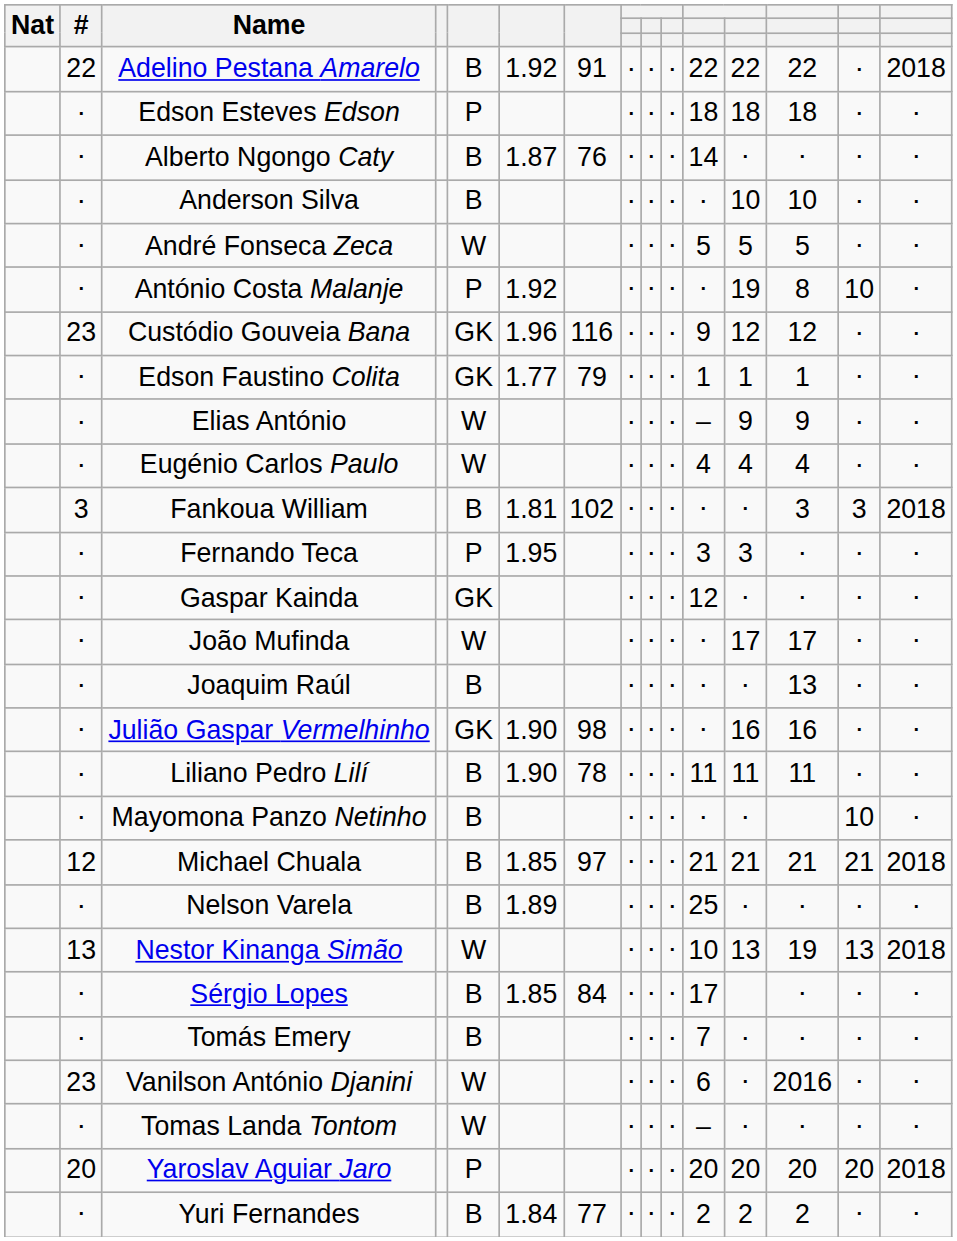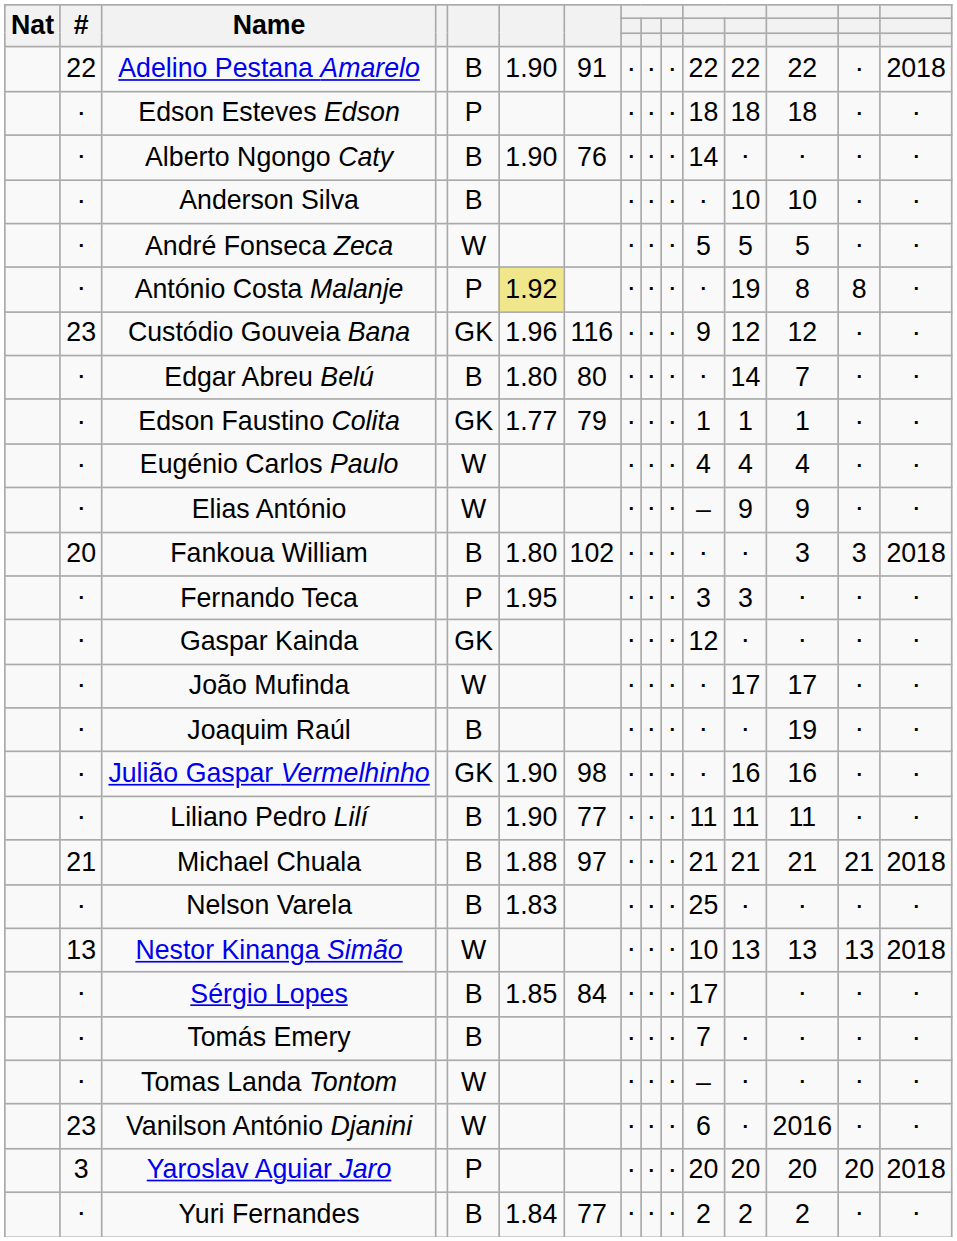 <table class="wikitable plainrowheaders sortable" style="text-align:center">
 <tr>
 <th scope="col" rowspan="3">Nat</th>
 <th scope="col" rowspan="3">#</th>
 <th scope="col" rowspan="3">Name</th>
 <th scope="col" rowspan="3"></th>
 <th scope="col" rowspan="3"></th>
 <th scope="col" rowspan="3"></th>
 <th scope="col" rowspan="3"></th>
 <th colspan="3"></th>
 <th colspan="2"></th>
 <th colspan="1"></th>
 <th colspan="1"></th>
 <th colspan="1"></th>
 </tr>
 <tr>
 <th colspan="1"></th>
 <th colspan="1"></th>
 <th colspan="1"></th>
 <th colspan="1"></th>
 <th colspan="1"></th>
 <th colspan="1"></th>
 <th colspan="1"></th>
 <th colspan="1"></th>
 </tr>
 <tr>
 <th scope="col" rowspan="1"></th>
 <th scope="col" rowspan="1"></th>
 <th scope="col" rowspan="1"></th>
 <th scope="col" rowspan="1"></th>
 <th scope="col" rowspan="1"></th>
 <th scope="col" rowspan="1"></th>
 <th scope="col" rowspan="1"></th>
 <th scope="col" rowspan="1"></th>
 </tr>
 <tr>
 <td></td>
 <td>22</td>
 <td><a href='#'>Adelino Pestana <em>Amarelo</em></a></td>
 <td></td>
 <td data-sort-value="2">B</td>
-<td>1.92</td>
+<td>1.90</td>
 <td>91</td>
 <td>⋅</td>
 <td>⋅</td>
 <td>⋅</td>
 <td>22</td>
 <td>22</td>
 <td>22</td>
 <td>⋅</td>
 <td>2018</td>
 </tr>
 <tr>
 <td></td>
 <td>⋅</td>
 <td>Edson Esteves <em>Edson</em></td>
 <td></td>
 <td>P</td>
 <td></td>
 <td></td>
 <td>⋅</td>
 <td>⋅</td>
 <td>⋅</td>
 <td>18</td>
 <td>18</td>
 <td>18</td>
 <td>⋅</td>
 <td>⋅</td>
 </tr>
 <tr>
 <td></td>
 <td>⋅</td>
 <td>Alberto Ngongo <em>Caty</em></td>
 <td></td>
 <td data-sort-value="2">B</td>
-<td>1.87</td>
+<td>1.90</td>
 <td>76</td>
 <td>⋅</td>
 <td>⋅</td>
 <td>⋅</td>
 <td>14</td>
 <td>⋅</td>
 <td>⋅</td>
 <td>⋅</td>
 <td>⋅</td>
 </tr>
 <tr>
 <td></td>
 <td>⋅</td>
 <td>Anderson Silva</td>
 <td></td>
 <td data-sort-value="2">B</td>
 <td></td>
 <td></td>
 <td>⋅</td>
 <td>⋅</td>
 <td>⋅</td>
 <td>⋅</td>
 <td>10</td>
 <td>10</td>
 <td>⋅</td>
 <td>⋅</td>
 </tr>
 <tr>
 <td></td>
 <td>⋅</td>
 <td>André Fonseca <em>Zeca</em></td>
 <td></td>
 <td data-sort-value="3">W</td>
 <td></td>
 <td></td>
 <td>⋅</td>
 <td>⋅</td>
 <td>⋅</td>
 <td data-sort-value="05">5</td>
 <td data-sort-value="05">5</td>
 <td data-sort-value="05">5</td>
 <td>⋅</td>
 <td>⋅</td>
 </tr>
 <tr>
 <td></td>
 <td>⋅</td>
 <td>António Costa <em>Malanje</em></td>
 <td></td>
 <td>P</td>
-<td>1.92</td>
+<td style="background: khaki;">1.92</td>
 <td></td>
 <td>⋅</td>
 <td>⋅</td>
 <td>⋅</td>
 <td>⋅</td>
 <td>19</td>
 <td data-sort-value="08">8</td>
-<td>10</td>
+<td data-sort-value="08">8</td>
 <td>⋅</td>
 </tr>
 <tr>
 <td></td>
 <td>23</td>
 <td>Custódio Gouveia <em>Bana</em></td>
 <td></td>
 <td data-sort-value="1">GK</td>
 <td>1.96</td>
 <td>116</td>
 <td>⋅</td>
 <td>⋅</td>
 <td>⋅</td>
 <td data-sort-value="09">9</td>
 <td>12</td>
 <td>12</td>
+<td>⋅</td>
+<td>⋅</td>
+</tr>
+<tr>
+<td></td>
+<td>⋅</td>
+<td>Edgar Abreu <em>Belú</em></td>
+<td></td>
+<td data-sort-value="2">B</td>
+<td>1.80</td>
+<td>80</td>
+<td>⋅</td>
+<td>⋅</td>
+<td>⋅</td>
+<td>⋅</td>
+<td>14</td>
+<td data-sort-value="07">7</td>
 <td>⋅</td>
 <td>⋅</td>
 </tr>
 <tr>
 <td></td>
 <td>⋅</td>
 <td>Edson Faustino <em>Colita</em></td>
 <td></td>
 <td data-sort-value="1">GK</td>
 <td>1.77</td>
 <td>79</td>
 <td>⋅</td>
 <td>⋅</td>
 <td>⋅</td>
 <td data-sort-value="01">1</td>
 <td data-sort-value="01">1</td>
 <td data-sort-value="01">1</td>
 <td>⋅</td>
 <td>⋅</td>
 </tr>
 <tr>
 <td></td>
 <td>⋅</td>
+<td>Eugénio Carlos <em>Paulo</em></td>
+<td></td>
+<td data-sort-value="3">W</td>
+<td></td>
+<td></td>
+<td>⋅</td>
+<td>⋅</td>
+<td>⋅</td>
+<td data-sort-value="04">4</td>
+<td data-sort-value="04">4</td>
+<td data-sort-value="04">4</td>
+<td>⋅</td>
+<td>⋅</td>
+</tr>
+<tr>
+<td></td>
+<td>⋅</td>
 <td>Elias António</td>
 <td></td>
 <td data-sort-value="3">W</td>
 <td></td>
 <td></td>
 <td>⋅</td>
 <td>⋅</td>
 <td>⋅</td>
 <td>–</td>
 <td data-sort-value="09">9</td>
 <td data-sort-value="09">9</td>
 <td>⋅</td>
 <td>⋅</td>
 </tr>
 <tr>
 <td></td>
-<td>⋅</td>
-<td>Eugénio Carlos <em>Paulo</em></td>
-<td></td>
-<td data-sort-value="3">W</td>
-<td></td>
-<td></td>
-<td>⋅</td>
-<td>⋅</td>
-<td>⋅</td>
-<td data-sort-value="04">4</td>
-<td data-sort-value="04">4</td>
-<td data-sort-value="04">4</td>
-<td>⋅</td>
-<td>⋅</td>
-</tr>
-<tr>
-<td></td>
-<td data-sort-value="03">3</td>
+<td>20</td>
 <td>Fankoua William</td>
 <td></td>
 <td data-sort-value="2">B</td>
-<td>1.81</td>
+<td>1.80</td>
 <td>102</td>
 <td>⋅</td>
 <td>⋅</td>
 <td>⋅</td>
 <td>⋅</td>
 <td>⋅</td>
 <td data-sort-value="03">3</td>
 <td data-sort-value="03">3</td>
 <td>2018</td>
 </tr>
 <tr>
 <td></td>
 <td>⋅</td>
 <td>Fernando Teca</td>
 <td></td>
 <td>P</td>
 <td>1.95</td>
 <td></td>
 <td>⋅</td>
 <td>⋅</td>
 <td>⋅</td>
 <td data-sort-value="03">3</td>
 <td data-sort-value="03">3</td>
 <td>⋅</td>
 <td>⋅</td>
 <td>⋅</td>
 </tr>
 <tr>
 <td></td>
 <td>⋅</td>
 <td>Gaspar Kainda</td>
 <td></td>
 <td data-sort-value="1">GK</td>
 <td></td>
 <td></td>
 <td>⋅</td>
 <td>⋅</td>
 <td>⋅</td>
 <td>12</td>
 <td>⋅</td>
 <td>⋅</td>
 <td>⋅</td>
 <td>⋅</td>
 </tr>
 <tr>
 <td></td>
 <td>⋅</td>
 <td data-sort-value="Joao M">João Mufinda</td>
 <td></td>
 <td data-sort-value="3">W</td>
 <td></td>
 <td></td>
 <td>⋅</td>
 <td>⋅</td>
 <td>⋅</td>
 <td>⋅</td>
 <td>17</td>
 <td>17</td>
 <td>⋅</td>
 <td>⋅</td>
 </tr>
 <tr>
 <td></td>
 <td>⋅</td>
 <td>Joaquim Raúl</td>
 <td></td>
 <td data-sort-value="2">B</td>
 <td></td>
 <td></td>
 <td>⋅</td>
 <td>⋅</td>
 <td>⋅</td>
 <td>⋅</td>
 <td>⋅</td>
-<td>13</td>
+<td>19</td>
 <td>⋅</td>
 <td>⋅</td>
 </tr>
 <tr>
 <td></td>
 <td>⋅</td>
 <td><a href='#'>Julião Gaspar <em>Vermelhinho</em></a></td>
 <td></td>
 <td data-sort-value="1">GK</td>
 <td>1.90</td>
 <td>98</td>
 <td>⋅</td>
 <td>⋅</td>
 <td>⋅</td>
 <td>⋅</td>
 <td>16</td>
 <td>16</td>
 <td>⋅</td>
 <td>⋅</td>
 </tr>
 <tr>
 <td></td>
 <td>⋅</td>
 <td>Liliano Pedro <em>Lilí</em></td>
 <td></td>
 <td data-sort-value="2">B</td>
 <td>1.90</td>
-<td>78</td>
+<td>77</td>
 <td>⋅</td>
 <td>⋅</td>
 <td>⋅</td>
 <td>11</td>
 <td>11</td>
 <td>11</td>
 <td>⋅</td>
 <td>⋅</td>
 </tr>
 <tr>
 <td></td>
-<td>⋅</td>
-<td>Mayomona Panzo <em>Netinho</em></td>
-<td></td>
-<td data-sort-value="2">B</td>
-<td></td>
-<td></td>
-<td>⋅</td>
-<td>⋅</td>
-<td>⋅</td>
-<td>⋅</td>
-<td>⋅</td>
-<td data-sort-value="⋅"><a href='#'></a></td>
-<td>10</td>
-<td>⋅</td>
-</tr>
-<tr>
-<td></td>
-<td>12</td>
+<td>21</td>
 <td>Michael Chuala</td>
 <td></td>
 <td data-sort-value="2">B</td>
-<td>1.85</td>
+<td>1.88</td>
 <td>97</td>
 <td>⋅</td>
 <td>⋅</td>
 <td>⋅</td>
 <td>21</td>
 <td>21</td>
 <td>21</td>
 <td>21</td>
 <td>2018</td>
 </tr>
 <tr>
 <td></td>
 <td>⋅</td>
 <td>Nelson Varela</td>
 <td></td>
 <td data-sort-value="2">B</td>
-<td>1.89</td>
+<td>1.83</td>
 <td></td>
 <td>⋅</td>
 <td>⋅</td>
 <td>⋅</td>
 <td>25</td>
 <td>⋅</td>
 <td>⋅</td>
 <td>⋅</td>
 <td>⋅</td>
 </tr>
 <tr>
 <td></td>
 <td>13</td>
 <td><a href='#'>Nestor Kinanga <em>Simão</em></a></td>
 <td></td>
 <td data-sort-value="3">W</td>
 <td></td>
 <td></td>
 <td>⋅</td>
 <td>⋅</td>
 <td>⋅</td>
 <td>10</td>
 <td>13</td>
-<td>19</td>
+<td>13</td>
 <td>13</td>
 <td>2018</td>
 </tr>
 <tr>
 <td></td>
 <td>⋅</td>
 <td><a href='#'>Sérgio Lopes</a></td>
 <td></td>
 <td data-sort-value="2">B</td>
 <td>1.85</td>
 <td>84</td>
 <td>⋅</td>
 <td>⋅</td>
 <td>⋅</td>
 <td>17</td>
 <td data-sort-value="⋅"><a href='#'></a></td>
 <td>⋅</td>
 <td>⋅</td>
 <td>⋅</td>
 </tr>
 <tr>
 <td></td>
 <td>⋅</td>
 <td>Tomás Emery</td>
 <td></td>
 <td data-sort-value="2">B</td>
 <td></td>
 <td></td>
 <td>⋅</td>
 <td>⋅</td>
 <td>⋅</td>
 <td data-sort-value="07">7</td>
 <td>⋅</td>
 <td>⋅</td>
 <td>⋅</td>
 <td>⋅</td>
 </tr>
 <tr>
 <td></td>
+<td>⋅</td>
+<td>Tomas Landa <em>Tontom</em></td>
+<td></td>
+<td data-sort-value="3">W</td>
+<td></td>
+<td></td>
+<td>⋅</td>
+<td>⋅</td>
+<td>⋅</td>
+<td>–</td>
+<td>⋅</td>
+<td>⋅</td>
+<td>⋅</td>
+<td>⋅</td>
+</tr>
+<tr>
+<td></td>
 <td>23</td>
 <td>Vanilson António <em>Djanini</em></td>
 <td></td>
 <td data-sort-value="3">W</td>
 <td></td>
 <td></td>
 <td>⋅</td>
 <td>⋅</td>
 <td>⋅</td>
 <td data-sort-value="06">6</td>
 <td>⋅</td>
 <td>2016</td>
 <td>⋅</td>
 <td>⋅</td>
 </tr>
 <tr>
 <td></td>
-<td>⋅</td>
-<td>Tomas Landa <em>Tontom</em></td>
-<td></td>
-<td data-sort-value="3">W</td>
-<td></td>
-<td></td>
-<td>⋅</td>
-<td>⋅</td>
-<td>⋅</td>
-<td>–</td>
-<td>⋅</td>
-<td>⋅</td>
-<td>⋅</td>
-<td>⋅</td>
-</tr>
-<tr>
-<td></td>
-<td>20</td>
+<td data-sort-value="03">3</td>
 <td><a href='#'>Yaroslav Aguiar <em>Jaro</em></a></td>
 <td></td>
 <td>P</td>
 <td></td>
 <td></td>
 <td>⋅</td>
 <td>⋅</td>
 <td>⋅</td>
 <td>20</td>
 <td>20</td>
 <td>20</td>
 <td>20</td>
 <td>2018</td>
 </tr>
 <tr>
 <td></td>
 <td>⋅</td>
 <td>Yuri Fernandes</td>
 <td></td>
 <td data-sort-value="2">B</td>
 <td>1.84</td>
 <td>77</td>
 <td>⋅</td>
 <td>⋅</td>
 <td>⋅</td>
 <td data-sort-value="02">2</td>
 <td data-sort-value="02">2</td>
 <td data-sort-value="02">2</td>
 <td>⋅</td>
 <td>⋅</td>
 </tr>
 </table>
